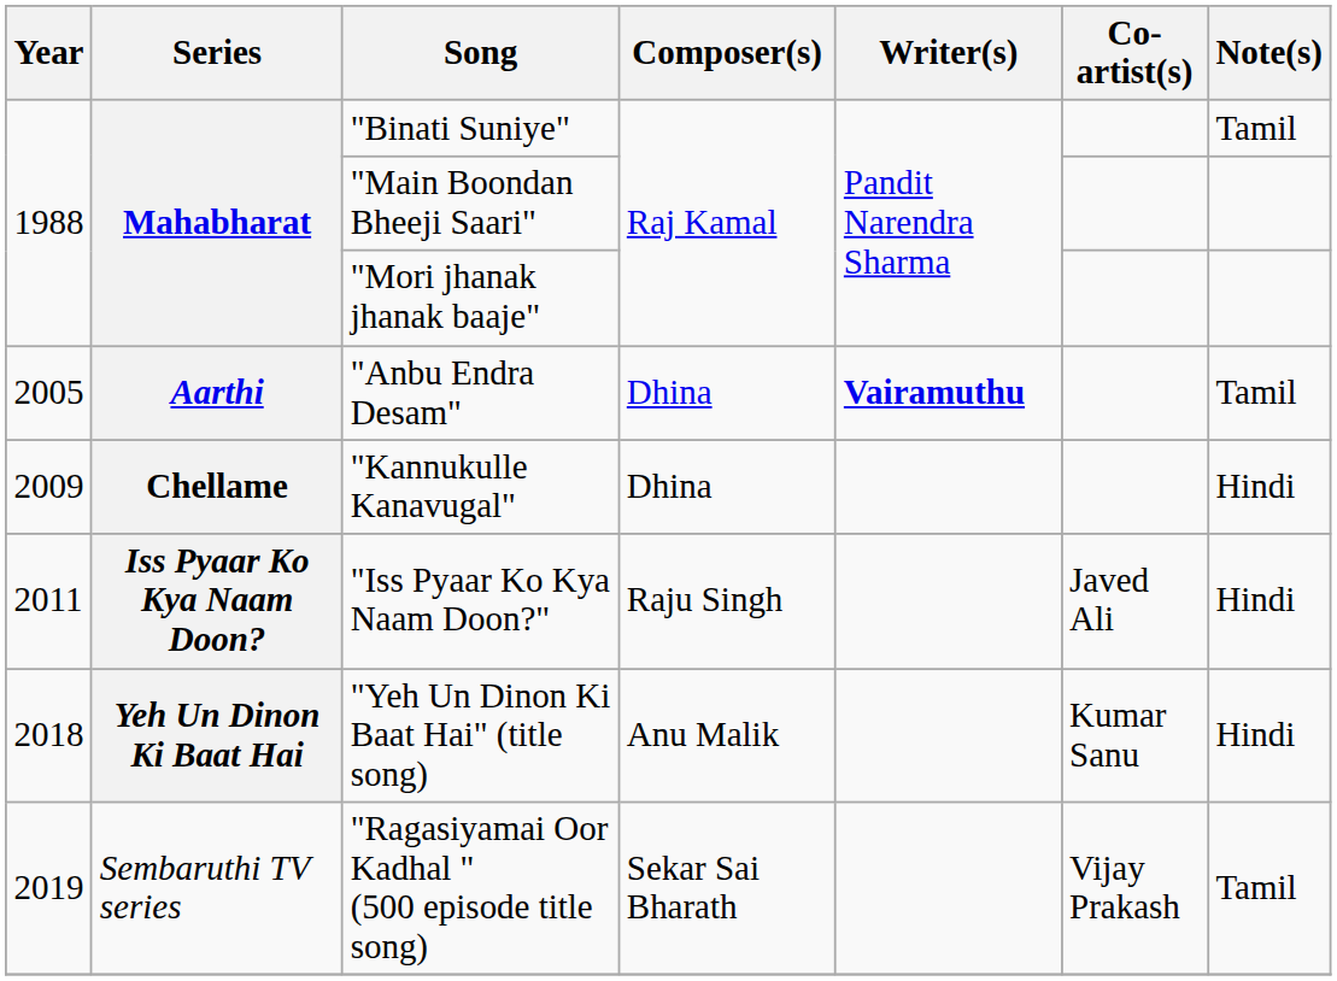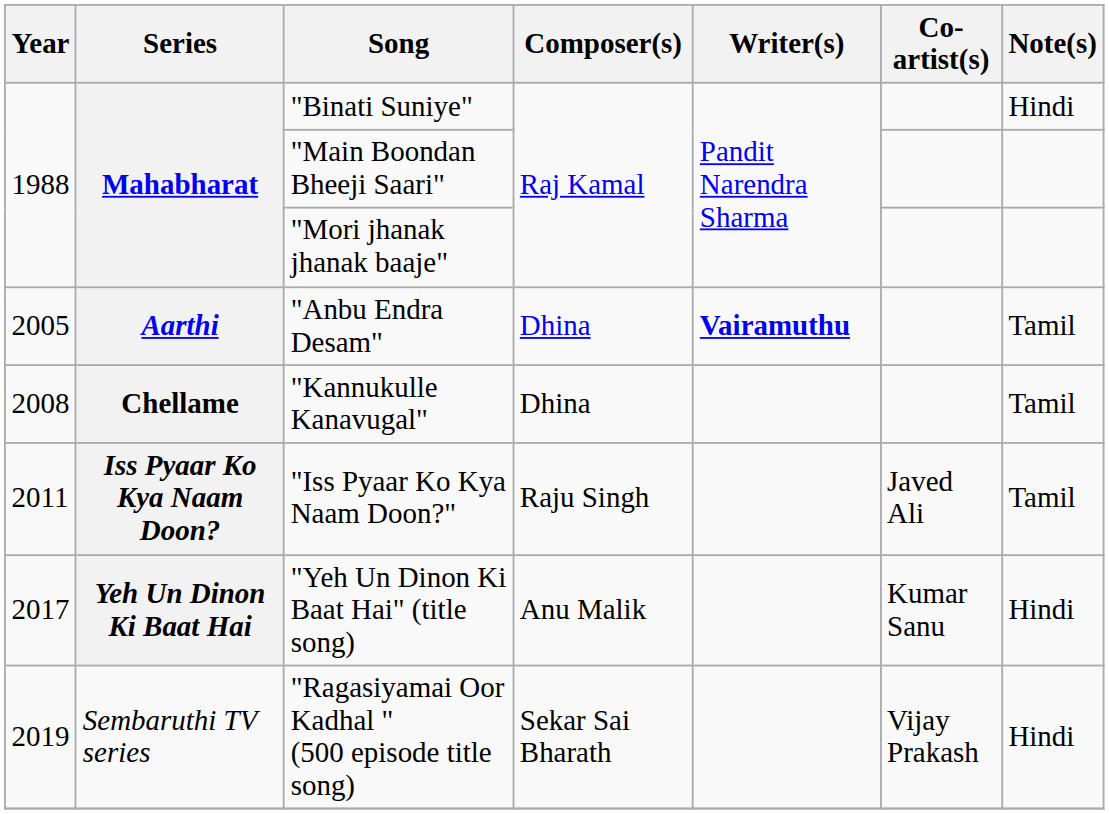 <table class="wikitable">
 <tr>
 <th>Year</th>
 <th>Series</th>
 <th>Song</th>
 <th>Composer(s)</th>
 <th>Writer(s)</th>
 <th>Co-artist(s)</th>
 <th>Note(s)</th>
 </tr>
 <tr>
 <td rowspan=3>1988</td>
 <th rowspan="3"><a href='#'>Mahabharat</a></th>
 <td>"Binati Suniye"</td>
 <td rowspan="3"><a href='#'>Raj Kamal</a></td>
 <td rowspan="3"><a href='#'>Pandit Narendra Sharma</a></td>
 <td></td>
-<td>Tamil</td>
+<td>Hindi</td>
 </tr>
 <tr>
 <td>"Main Boondan Bheeji Saari"</td>
 <td></td>
 <td></td>
 </tr>
 <tr>
 <td>"Mori jhanak jhanak baaje"</td>
 <td></td>
 <td></td>
 </tr>
 <tr>
 <td>2005</td>
 <th><em><a href='#'>Aarthi</a></em></th>
 <td>"Anbu Endra Desam"</td>
 <td><a href='#'>Dhina</a></td>
 <td><strong><a href='#'>Vairamuthu</a></strong></td>
 <td></td>
 <td>Tamil</td>
 </tr>
 <tr>
-<td>2009</td>
+<td>2008</td>
 <th>Chellame</th>
 <td>"Kannukulle Kanavugal"</td>
 <td>Dhina</td>
 <td></td>
 <td></td>
-<td>Hindi</td>
+<td>Tamil</td>
 </tr>
 <tr>
 <td>2011</td>
 <th><em>Iss Pyaar Ko Kya Naam Doon?</em></th>
 <td>"Iss Pyaar Ko Kya Naam Doon?"</td>
 <td>Raju Singh</td>
 <td></td>
 <td>Javed Ali</td>
-<td>Hindi</td>
+<td>Tamil</td>
 </tr>
 <tr>
-<td>2018</td>
+<td>2017</td>
 <th><em>Yeh Un Dinon Ki Baat Hai</em></th>
 <td>"Yeh Un Dinon Ki Baat Hai" (title song)</td>
 <td>Anu Malik</td>
 <td></td>
 <td>Kumar Sanu</td>
 <td>Hindi</td>
 </tr>
 <tr>
 <td>2019</td>
 <td><em> Sembaruthi TV series </em></td>
 <td>"Ragasiyamai Oor Kadhal "<br>(500 episode title song)</td>
 <td>Sekar Sai Bharath</td>
 <td></td>
 <td>Vijay Prakash</td>
-<td>Tamil</td>
+<td>Hindi</td>
 </tr>
 <tr>
 </tr>
 </table>
